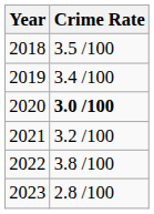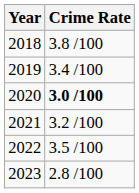 <table class="wikitable">
 <tr>
 <th>Year</th>
 <th>Crime Rate</th>
 </tr>
 <tr>
 <td>2018</td>
-<td>3.5   /100</td>
+<td>3.8   /100</td>
 </tr>
 <tr>
 <td>2019</td>
 <td>3.4   /100</td>
 </tr>
 <tr>
 <td>2020</td>
 <td><strong>3.0   /100</strong></td>
 </tr>
 <tr>
 <td>2021</td>
 <td>3.2   /100</td>
 </tr>
 <tr>
 <td>2022</td>
-<td>3.8   /100</td>
+<td>3.5   /100</td>
 </tr>
 <tr>
 <td>2023</td>
 <td>2.8   /100</td>
 </tr>
 </table>
